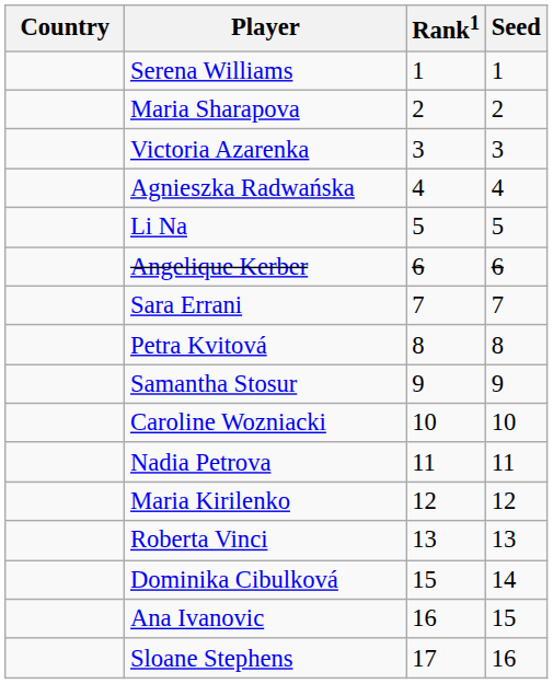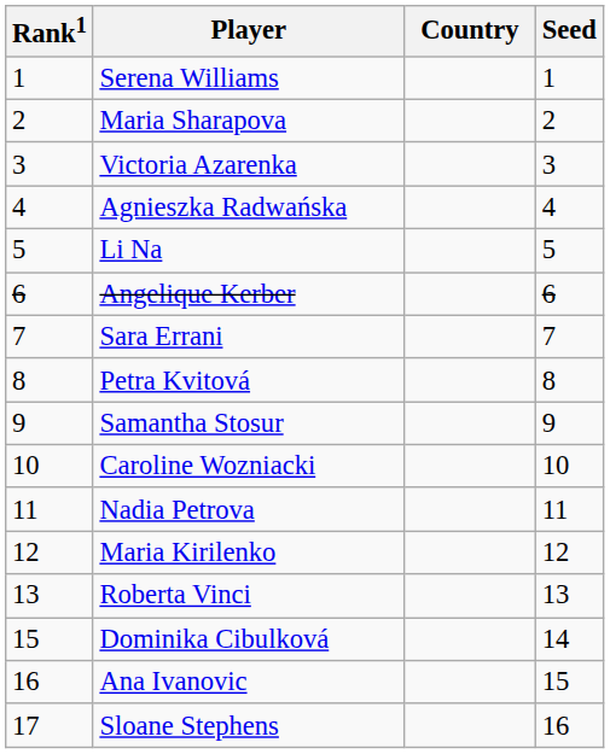 <table class="wikitable">
 <tr>
+<th>Rank<sup>1</sup></th>
+<th width="175">Player</th>
 <th width="70">Country</th>
-<th width="175">Player</th>
-<th>Rank<sup>1</sup></th>
 <th>Seed</th>
 </tr>
 <tr>
+<td>1</td>
+<td><a href='#'>Serena Williams</a></td>
 <td></td>
-<td><a href='#'>Serena Williams</a></td>
-<td>1</td>
 <td>1</td>
 </tr>
 <tr>
+<td>2</td>
+<td><a href='#'>Maria Sharapova</a></td>
 <td></td>
-<td><a href='#'>Maria Sharapova</a></td>
-<td>2</td>
 <td>2</td>
 </tr>
 <tr>
+<td>3</td>
+<td><a href='#'>Victoria Azarenka</a></td>
 <td></td>
-<td><a href='#'>Victoria Azarenka</a></td>
-<td>3</td>
 <td>3</td>
 </tr>
 <tr>
+<td>4</td>
+<td><a href='#'>Agnieszka Radwańska</a></td>
 <td></td>
-<td><a href='#'>Agnieszka Radwańska</a></td>
-<td>4</td>
 <td>4</td>
 </tr>
 <tr>
+<td>5</td>
+<td><a href='#'>Li Na</a></td>
 <td></td>
-<td><a href='#'>Li Na</a></td>
-<td>5</td>
 <td>5</td>
 </tr>
 <tr>
+<td><s>6</s></td>
+<td><s><a href='#'>Angelique Kerber</a></s></td>
 <td><s></s></td>
-<td><s><a href='#'>Angelique Kerber</a></s></td>
-<td><s>6</s></td>
 <td><s>6</s></td>
 </tr>
 <tr>
+<td>7</td>
+<td><a href='#'>Sara Errani</a></td>
 <td></td>
-<td><a href='#'>Sara Errani</a></td>
-<td>7</td>
 <td>7</td>
 </tr>
 <tr>
+<td>8</td>
+<td><a href='#'>Petra Kvitová</a></td>
 <td></td>
-<td><a href='#'>Petra Kvitová</a></td>
-<td>8</td>
 <td>8</td>
 </tr>
 <tr>
+<td>9</td>
+<td><a href='#'>Samantha Stosur</a></td>
 <td></td>
-<td><a href='#'>Samantha Stosur</a></td>
-<td>9</td>
 <td>9</td>
 </tr>
 <tr>
+<td>10</td>
+<td><a href='#'>Caroline Wozniacki</a></td>
 <td></td>
-<td><a href='#'>Caroline Wozniacki</a></td>
-<td>10</td>
 <td>10</td>
 </tr>
 <tr>
+<td>11</td>
+<td><a href='#'>Nadia Petrova</a></td>
 <td></td>
-<td><a href='#'>Nadia Petrova</a></td>
-<td>11</td>
 <td>11</td>
 </tr>
 <tr>
+<td>12</td>
+<td><a href='#'>Maria Kirilenko</a></td>
 <td></td>
-<td><a href='#'>Maria Kirilenko</a></td>
-<td>12</td>
 <td>12</td>
 </tr>
 <tr>
+<td>13</td>
+<td><a href='#'>Roberta Vinci</a></td>
 <td></td>
-<td><a href='#'>Roberta Vinci</a></td>
-<td>13</td>
 <td>13</td>
 </tr>
 <tr>
+<td>15</td>
+<td><a href='#'>Dominika Cibulková</a></td>
 <td></td>
-<td><a href='#'>Dominika Cibulková</a></td>
-<td>15</td>
 <td>14</td>
 </tr>
 <tr>
+<td>16</td>
+<td><a href='#'>Ana Ivanovic</a></td>
 <td></td>
-<td><a href='#'>Ana Ivanovic</a></td>
-<td>16</td>
 <td>15</td>
 </tr>
 <tr>
+<td>17</td>
+<td><a href='#'>Sloane Stephens</a></td>
 <td></td>
-<td><a href='#'>Sloane Stephens</a></td>
-<td>17</td>
 <td>16</td>
 </tr>
 </table>
